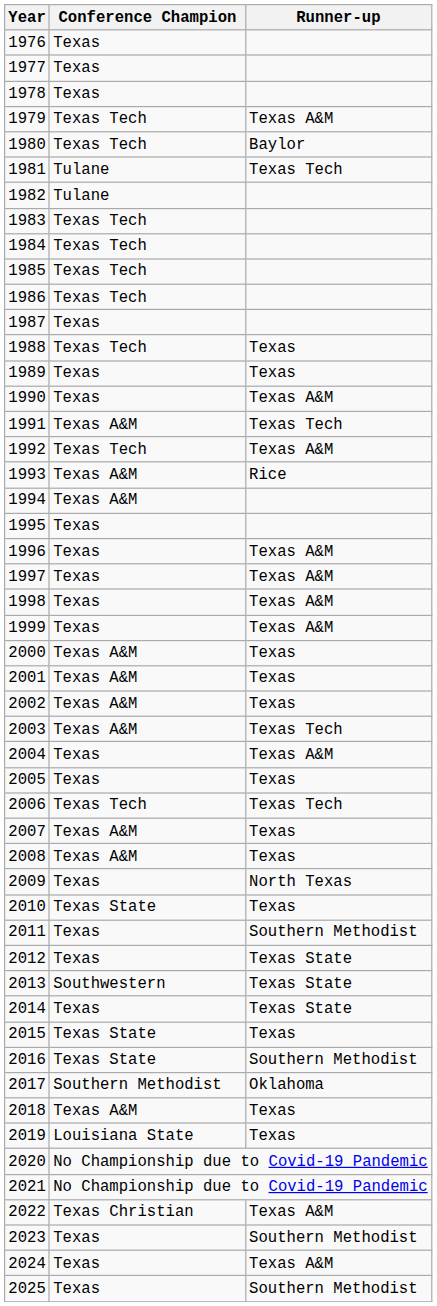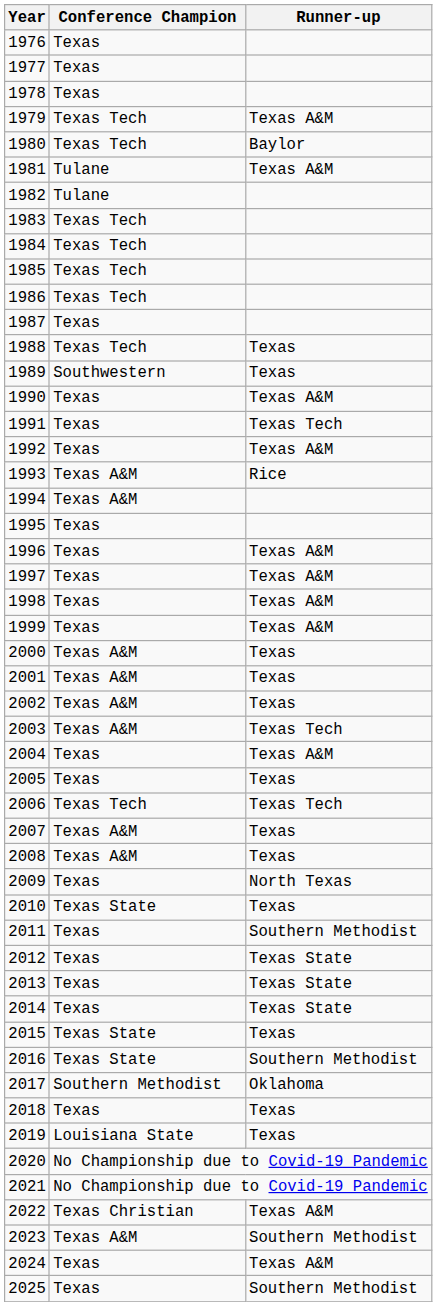 <table class="wikitable">
 <tr>
 <th>Year</th>
 <th>Conference Champion</th>
 <th>Runner-up</th>
 </tr>
 <tr>
 <td>1976</td>
 <td>Texas</td>
 <td></td>
 </tr>
 <tr>
 <td>1977</td>
 <td>Texas</td>
 <td></td>
 </tr>
 <tr>
 <td>1978</td>
 <td>Texas</td>
 <td></td>
 </tr>
 <tr>
 <td>1979</td>
 <td>Texas Tech</td>
 <td>Texas A&M</td>
 </tr>
 <tr>
 <td>1980</td>
 <td>Texas Tech</td>
 <td>Baylor</td>
 </tr>
 <tr>
 <td>1981</td>
 <td>Tulane</td>
-<td>Texas Tech</td>
+<td>Texas A&M</td>
 </tr>
 <tr>
 <td>1982</td>
 <td>Tulane</td>
 <td></td>
 </tr>
 <tr>
 <td>1983</td>
 <td>Texas Tech</td>
 <td></td>
 </tr>
 <tr>
 <td>1984</td>
 <td>Texas Tech</td>
 <td></td>
 </tr>
 <tr>
 <td>1985</td>
 <td>Texas Tech</td>
 <td></td>
 </tr>
 <tr>
 <td>1986</td>
 <td>Texas Tech</td>
 <td></td>
 </tr>
 <tr>
 <td>1987</td>
 <td>Texas</td>
 <td></td>
 </tr>
 <tr>
 <td>1988</td>
 <td>Texas Tech</td>
 <td>Texas</td>
 </tr>
 <tr>
 <td>1989</td>
-<td>Texas</td>
+<td>Southwestern</td>
 <td>Texas</td>
 </tr>
 <tr>
 <td>1990</td>
 <td>Texas</td>
 <td>Texas A&M</td>
 </tr>
 <tr>
 <td>1991</td>
-<td>Texas A&M</td>
+<td>Texas</td>
 <td>Texas Tech</td>
 </tr>
 <tr>
 <td>1992</td>
-<td>Texas Tech</td>
+<td>Texas</td>
 <td>Texas A&M</td>
 </tr>
 <tr>
 <td>1993</td>
 <td>Texas A&M</td>
 <td>Rice</td>
 </tr>
 <tr>
 <td>1994</td>
 <td>Texas A&M</td>
 <td></td>
 </tr>
 <tr>
 <td>1995</td>
 <td>Texas</td>
 <td></td>
 </tr>
 <tr>
 <td>1996</td>
 <td>Texas</td>
 <td>Texas A&M</td>
 </tr>
 <tr>
 <td>1997</td>
 <td>Texas</td>
 <td>Texas A&M</td>
 </tr>
 <tr>
 <td>1998</td>
 <td>Texas</td>
 <td>Texas A&M</td>
 </tr>
 <tr>
 <td>1999</td>
 <td>Texas</td>
 <td>Texas A&M</td>
 </tr>
 <tr>
 <td>2000</td>
 <td>Texas A&M</td>
 <td>Texas</td>
 </tr>
 <tr>
 <td>2001</td>
 <td>Texas A&M</td>
 <td>Texas</td>
 </tr>
 <tr>
 <td>2002</td>
 <td>Texas A&M</td>
 <td>Texas</td>
 </tr>
 <tr>
 <td>2003</td>
 <td>Texas A&M</td>
 <td>Texas Tech</td>
 </tr>
 <tr>
 <td>2004</td>
 <td>Texas</td>
 <td>Texas A&M</td>
 </tr>
 <tr>
 <td>2005</td>
 <td>Texas</td>
 <td>Texas</td>
 </tr>
 <tr>
 <td>2006</td>
 <td>Texas Tech</td>
 <td>Texas Tech</td>
 </tr>
 <tr>
 <td>2007</td>
 <td>Texas A&M</td>
 <td>Texas</td>
 </tr>
 <tr>
 <td>2008</td>
 <td>Texas A&M</td>
 <td>Texas</td>
 </tr>
 <tr>
 <td>2009</td>
 <td>Texas</td>
 <td>North Texas</td>
 </tr>
 <tr>
 <td>2010</td>
 <td>Texas State</td>
 <td>Texas</td>
 </tr>
 <tr>
 <td>2011</td>
 <td>Texas</td>
 <td>Southern Methodist</td>
 </tr>
 <tr>
 <td>2012</td>
 <td>Texas</td>
 <td>Texas State</td>
 </tr>
 <tr>
 <td>2013</td>
-<td>Southwestern</td>
+<td>Texas</td>
 <td>Texas State</td>
 </tr>
 <tr>
 <td>2014</td>
 <td>Texas</td>
 <td>Texas State</td>
 </tr>
 <tr>
 <td>2015</td>
 <td>Texas State</td>
 <td>Texas</td>
 </tr>
 <tr>
 <td>2016</td>
 <td>Texas State</td>
 <td>Southern Methodist</td>
 </tr>
 <tr>
 <td>2017</td>
 <td>Southern Methodist</td>
 <td>Oklahoma</td>
 </tr>
 <tr>
 <td>2018</td>
-<td>Texas A&M</td>
+<td>Texas</td>
 <td>Texas</td>
 </tr>
 <tr>
 <td>2019</td>
 <td>Louisiana State</td>
 <td>Texas</td>
 </tr>
 <tr>
 <td>2020</td>
 <td colspan="2">No Championship due to <a href='#'>Covid-19 Pandemic</a></td>
 </tr>
 <tr>
 <td>2021</td>
 <td colspan="2">No Championship due to <a href='#'>Covid-19 Pandemic</a></td>
 </tr>
 <tr>
 <td>2022</td>
 <td>Texas Christian</td>
 <td>Texas A&M</td>
 </tr>
 <tr>
 <td>2023</td>
-<td>Texas</td>
+<td>Texas A&M</td>
 <td>Southern Methodist</td>
 </tr>
 <tr>
 <td>2024</td>
 <td>Texas</td>
 <td>Texas A&M</td>
 </tr>
 <tr>
 <td>2025</td>
 <td>Texas</td>
 <td>Southern Methodist</td>
 </tr>
 </table>
